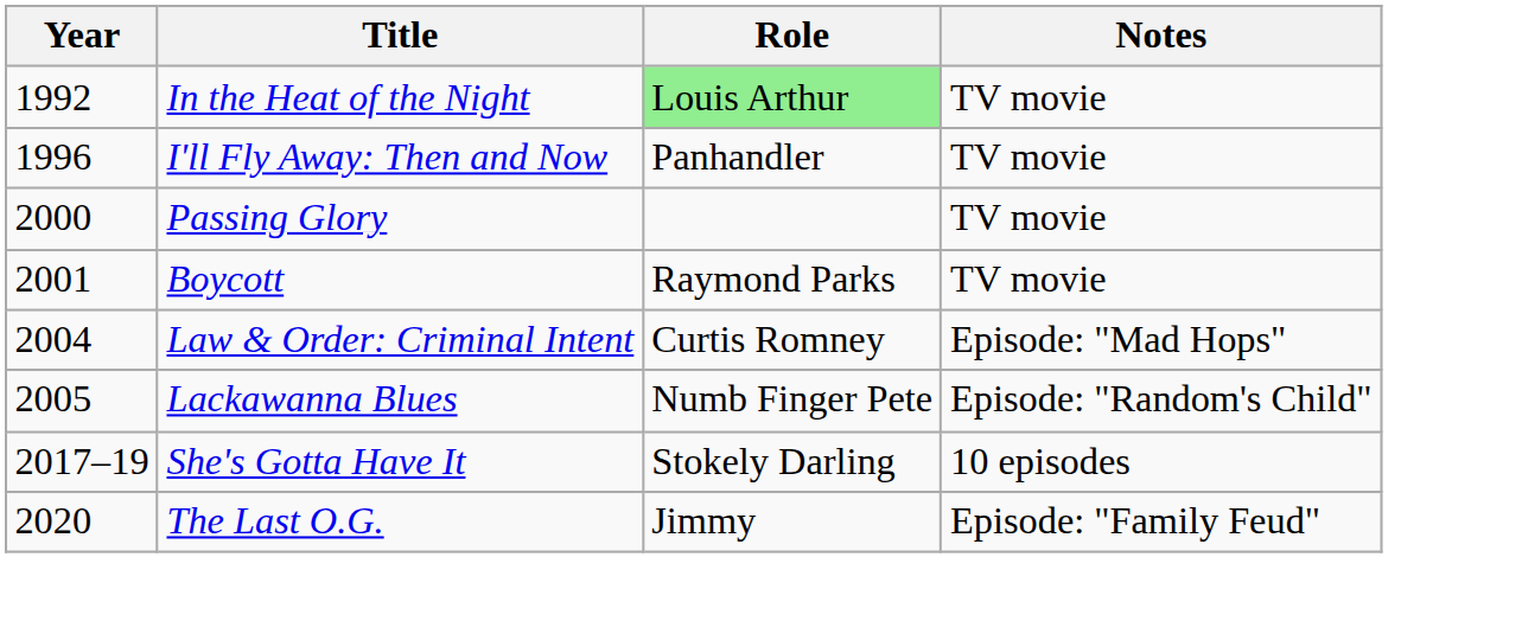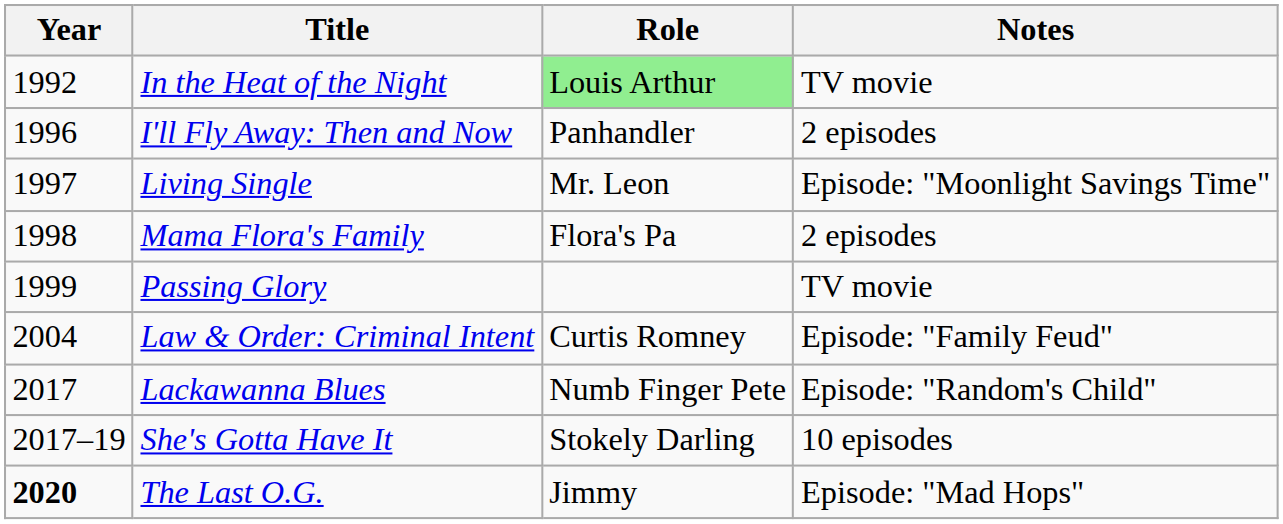 <table class="wikitable">
 <tr>
 <th>Year</th>
 <th>Title</th>
 <th>Role</th>
 <th>Notes</th>
 </tr>
 <tr>
 <td>1992</td>
 <td><em><a href='#'>In the Heat of the Night</a></em></td>
 <td style="background: lightgreen;">Louis Arthur</td>
 <td>TV movie</td>
 </tr>
 <tr>
 <td>1996</td>
 <td><em><a href='#'>I'll Fly Away: Then and Now</a></em></td>
 <td>Panhandler</td>
-<td>TV movie</td>
+<td>2 episodes</td>
 </tr>
 <tr>
-<td>2000</td>
+<td>1997</td>
+<td><em><a href='#'>Living Single</a></em></td>
+<td>Mr. Leon</td>
+<td>Episode: "Moonlight Savings Time"</td>
+</tr>
+<tr>
+<td>1998</td>
+<td><em><a href='#'>Mama Flora's Family</a></em></td>
+<td>Flora's Pa</td>
+<td>2 episodes</td>
+</tr>
+<tr>
+<td>1999</td>
 <td><em><a href='#'>Passing Glory</a></em></td>
 <td></td>
-<td>TV movie</td>
-</tr>
-<tr>
-<td>2001</td>
-<td><em><a href='#'>Boycott</a></em></td>
-<td>Raymond Parks</td>
 <td>TV movie</td>
 </tr>
 <tr>
 <td>2004</td>
 <td><em><a href='#'>Law & Order: Criminal Intent</a></em></td>
 <td>Curtis Romney</td>
-<td>Episode: "Mad Hops"</td>
+<td>Episode: "Family Feud"</td>
 </tr>
 <tr>
-<td>2005</td>
+<td>2017</td>
 <td><em><a href='#'>Lackawanna Blues</a></em></td>
 <td>Numb Finger Pete</td>
 <td>Episode: "Random's Child"</td>
 </tr>
 <tr>
 <td>2017–19</td>
 <td><em><a href='#'>She's Gotta Have It</a></em></td>
 <td>Stokely Darling</td>
 <td>10 episodes</td>
 </tr>
 <tr>
-<td>2020</td>
+<td><strong>2020</strong></td>
 <td><em><a href='#'>The Last O.G.</a></em></td>
 <td>Jimmy</td>
-<td>Episode: "Family Feud"</td>
+<td>Episode: "Mad Hops"</td>
 </tr>
 </table>
